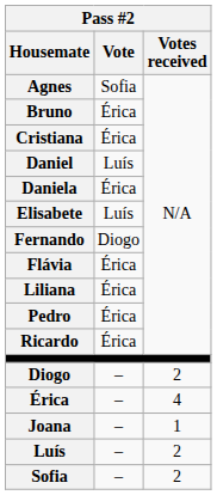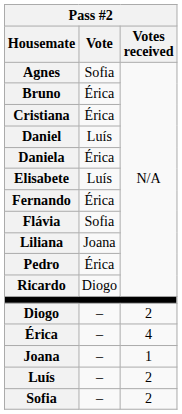 <table class="wikitable" style="text-align:center; font-size:90%; line-height:15px;">
 <tr>
 <th colspan=3>Pass #2</th>
 </tr>
 <tr>
 <th>Housemate</th>
 <th>Vote</th>
 <th>Votes<br>received</th>
 </tr>
 <tr>
 <th>Agnes</th>
 <td>Sofia</td>
 <td rowspan=11>N/A</td>
 </tr>
 <tr>
 <th>Bruno</th>
 <td>Érica</td>
 </tr>
 <tr>
 <th>Cristiana</th>
 <td>Érica</td>
 </tr>
 <tr>
 <th>Daniel</th>
 <td>Luís</td>
 </tr>
 <tr>
 <th>Daniela</th>
 <td>Érica</td>
 </tr>
 <tr>
 <th>Elisabete</th>
 <td>Luís</td>
 </tr>
 <tr>
 <th>Fernando</th>
-<td>Diogo</td>
+<td>Érica</td>
 </tr>
 <tr>
 <th>Flávia</th>
-<td>Érica</td>
+<td>Sofia</td>
 </tr>
 <tr>
 <th>Liliana</th>
-<td>Érica</td>
+<td>Joana</td>
 </tr>
 <tr>
 <th>Pedro</th>
 <td>Érica</td>
 </tr>
 <tr>
 <th>Ricardo</th>
-<td>Érica</td>
+<td>Diogo</td>
 </tr>
 <tr>
 <th style="background:#000;" colspan="3"></th>
 </tr>
 <tr>
 <th>Diogo</th>
 <td>–</td>
 <td>2</td>
 </tr>
 <tr>
 <th>Érica</th>
 <td>–</td>
 <td>4</td>
 </tr>
 <tr>
 <th>Joana</th>
 <td>–</td>
 <td>1</td>
 </tr>
 <tr>
 <th>Luís</th>
 <td>–</td>
 <td>2</td>
 </tr>
 <tr>
 <th>Sofia</th>
 <td>–</td>
 <td>2</td>
 </tr>
 </table>
